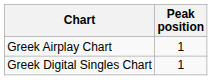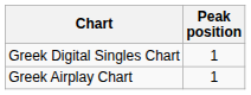 <table class="wikitable sortable">
 <tr>
 <th>Chart</th>
 <th>Peak<br>position</th>
 </tr>
 <tr>
+<td>Greek Digital Singles Chart</td>
+<td align="center">1</td>
+</tr>
+<tr>
 <td>Greek Airplay Chart</td>
 <td align="center">1</td>
 </tr>
-<tr>
-<td>Greek Digital Singles Chart</td>
-<td align="center">1</td>
-</tr>
 </table>
